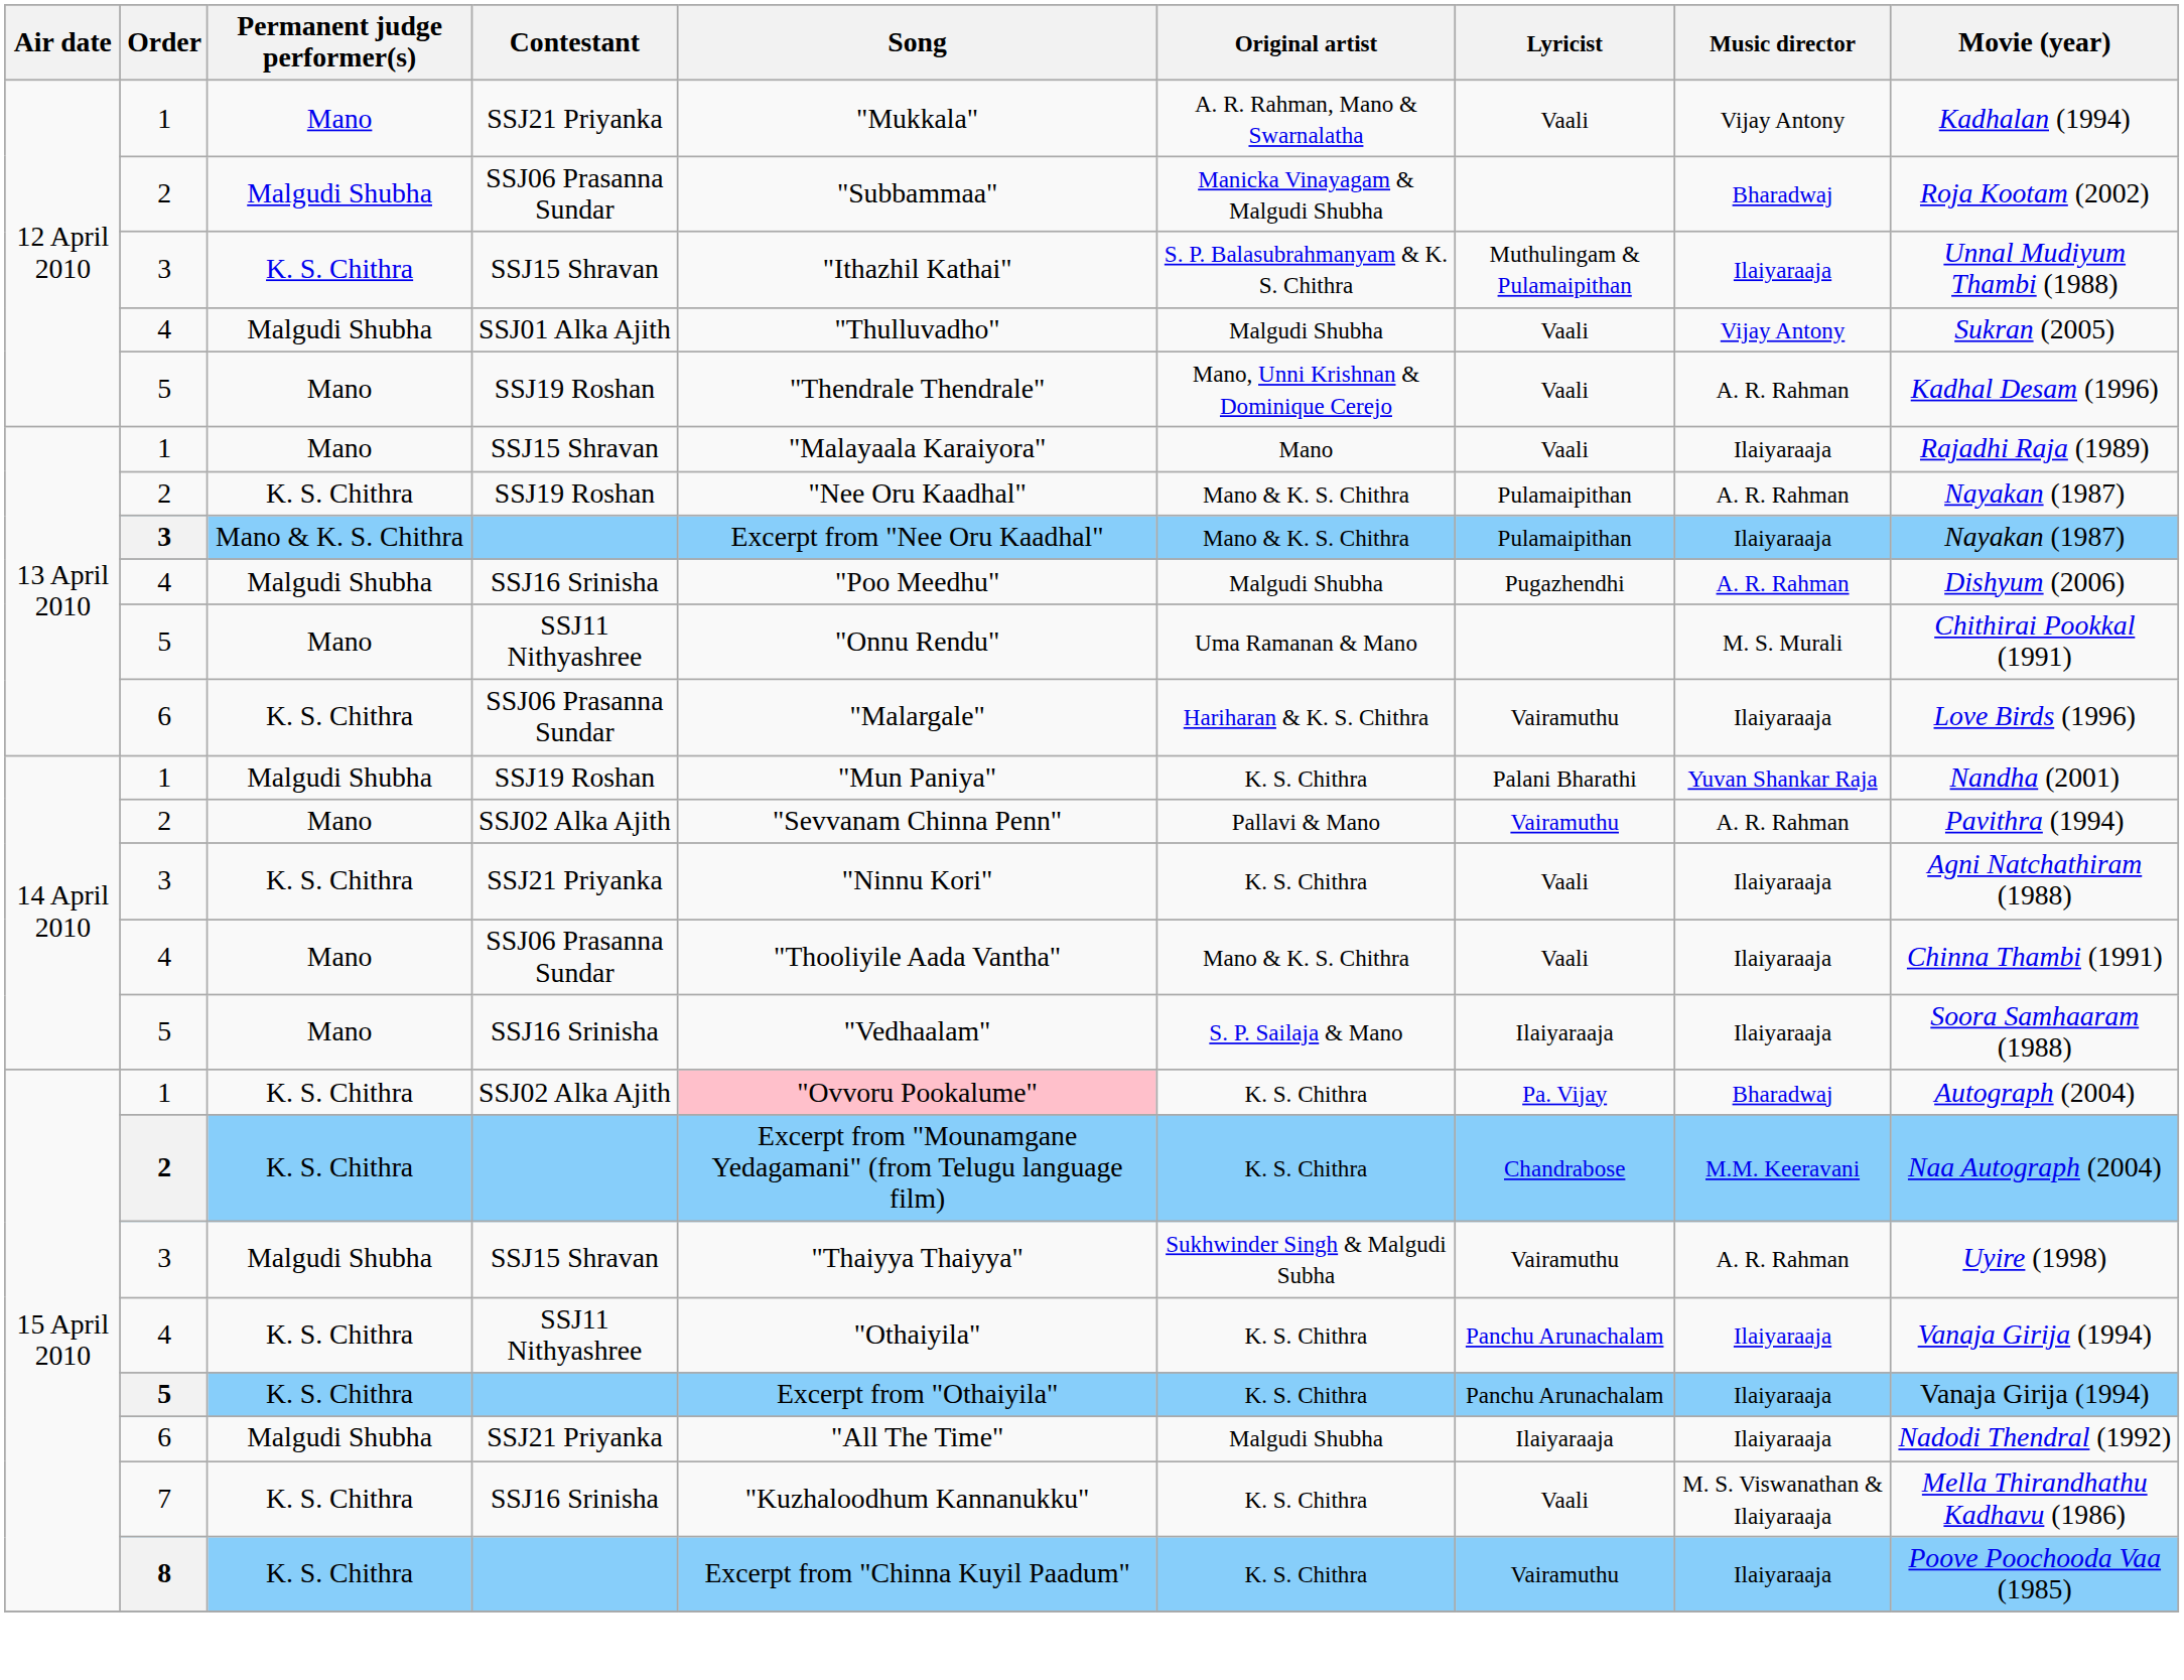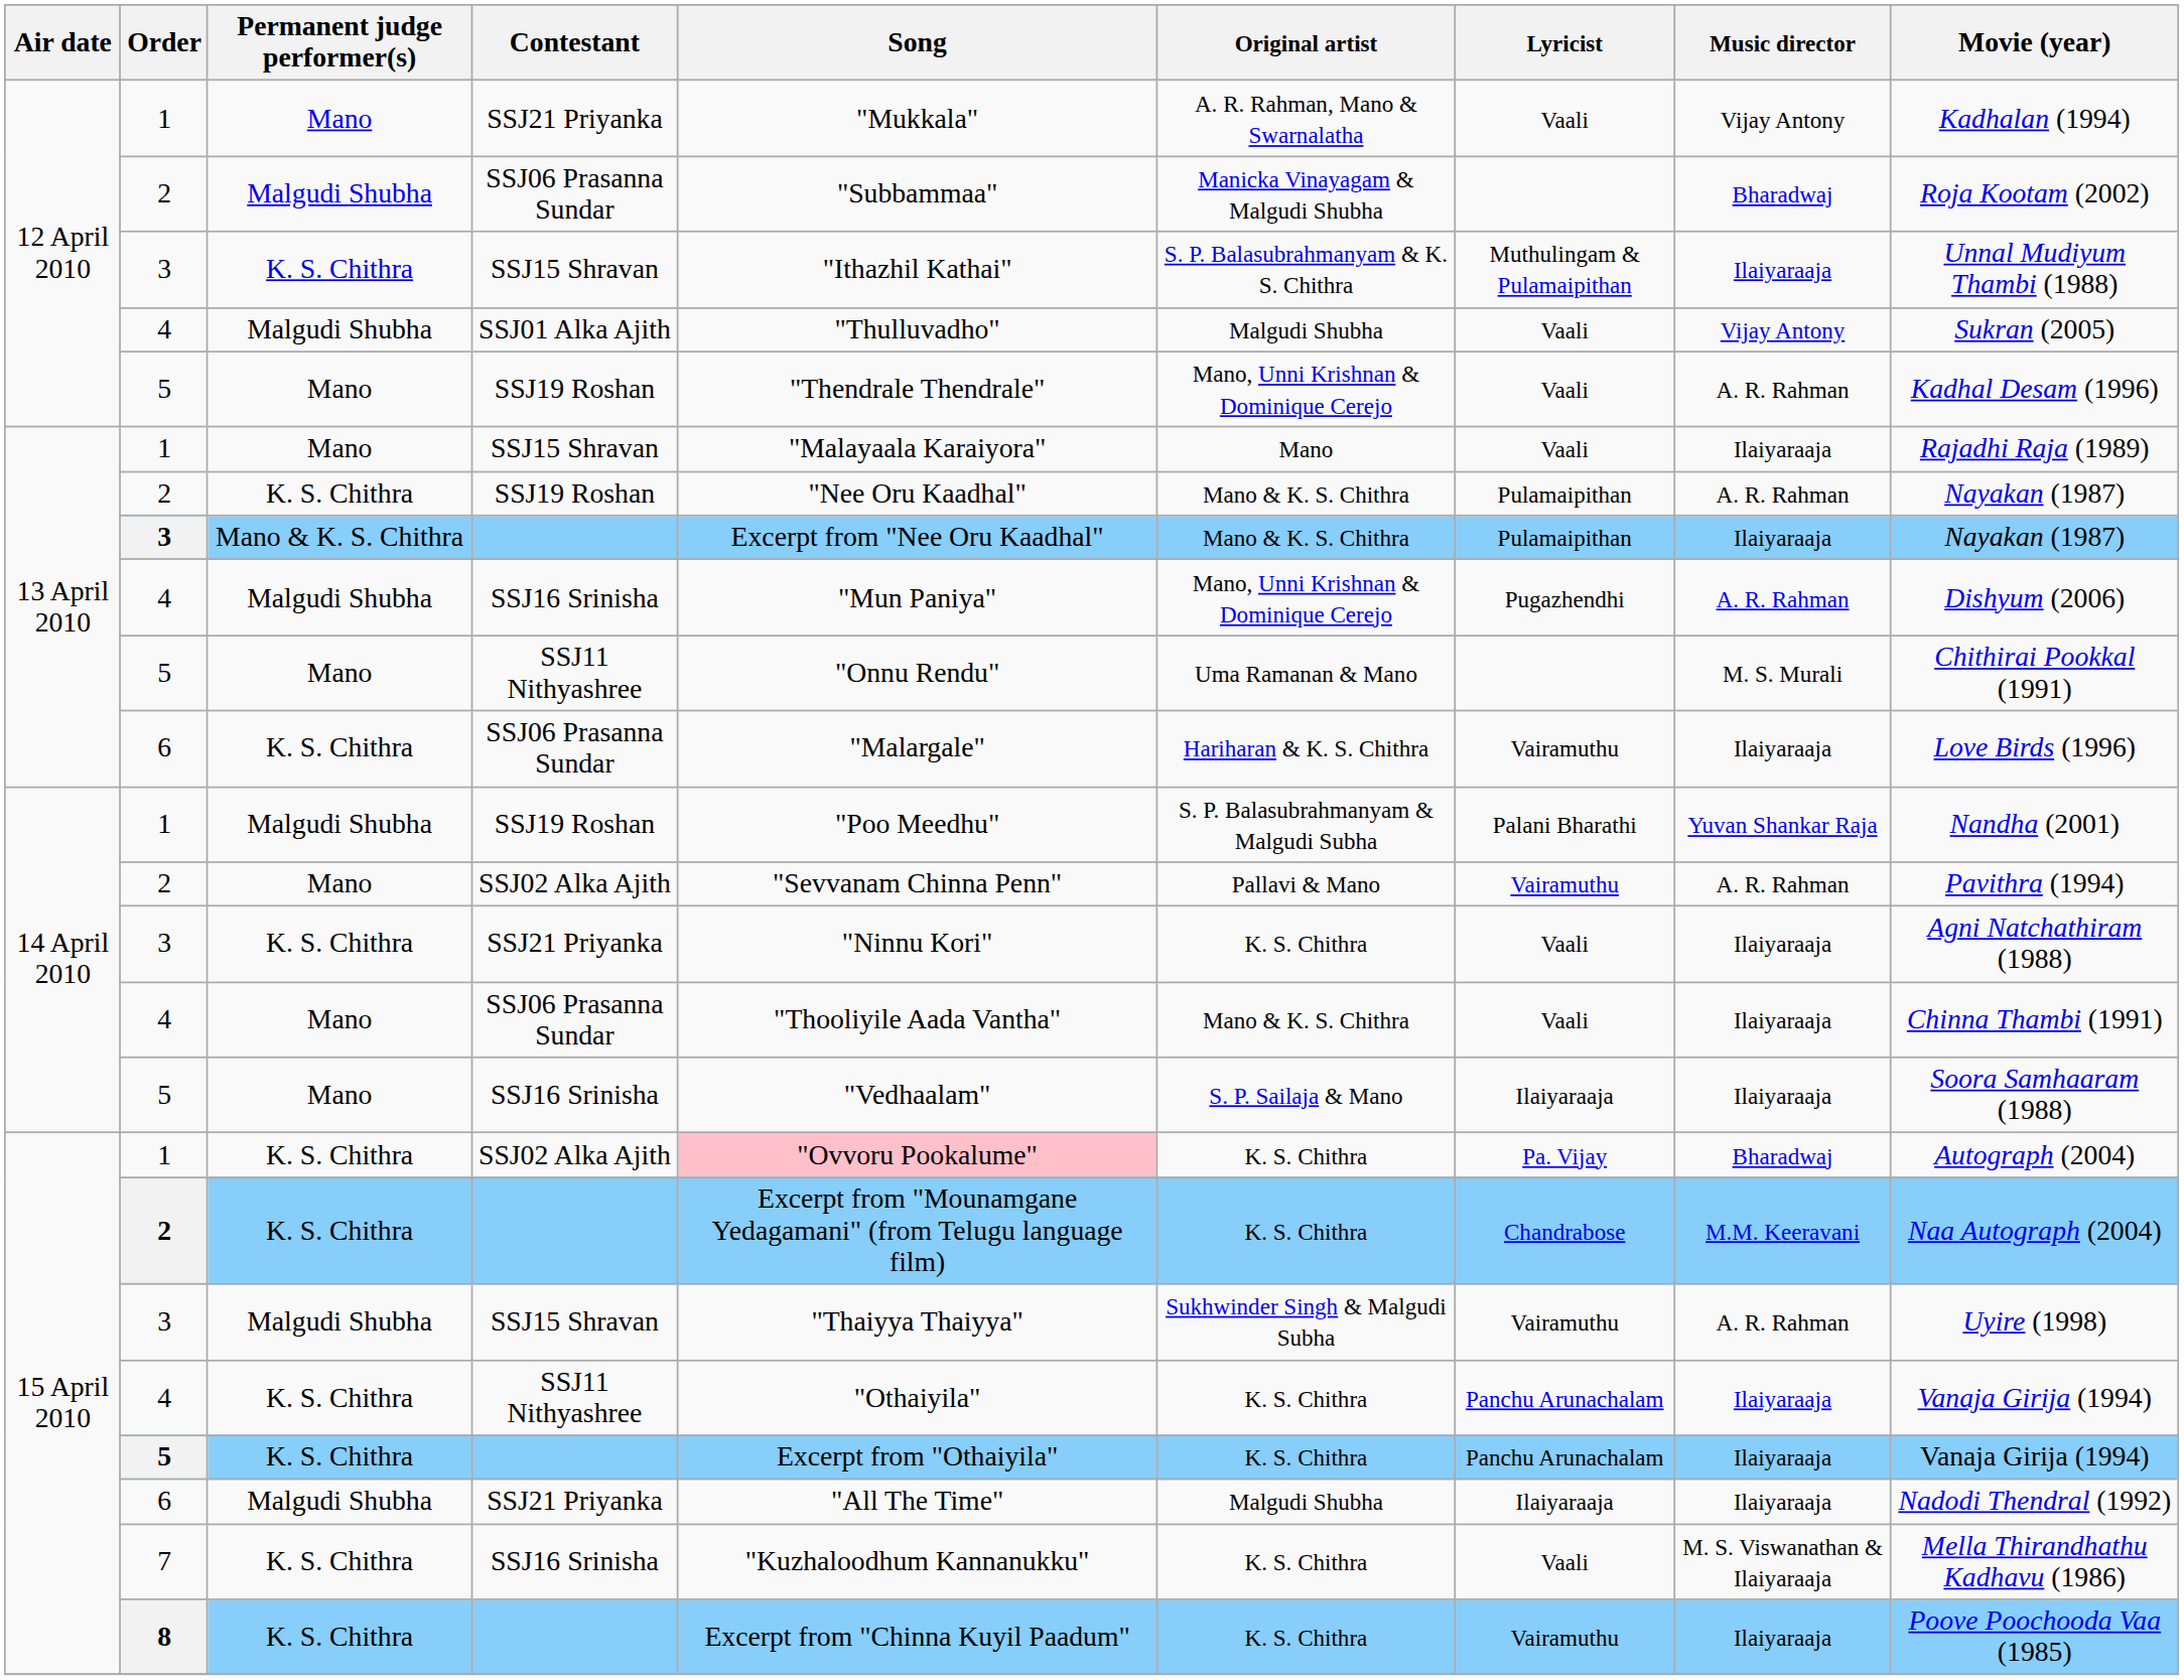 <table class="wikitable sortable sticky-header" style="text-align: center; width: auto;">
 <tr style="background:lightgrey; text-align:center;">
 <th>Air date</th>
 <th>Order</th>
 <th>Permanent judge performer(s)</th>
 <th>Contestant</th>
 <th>Song</th>
 <th><small>Original artist</small></th>
 <th><small>Lyricist</small></th>
 <th><small>Music director</small></th>
 <th>Movie (year)</th>
 </tr>
 <tr>
 <td rowspan=5>12 April 2010</td>
 <td>1</td>
 <td><a href='#'>Mano</a></td>
 <td>SSJ21 Priyanka</td>
 <td>"Mukkala"</td>
 <td><small>A. R. Rahman, Mano & <a href='#'>Swarnalatha</a></small></td>
 <td><small>Vaali</small></td>
 <td><small>Vijay Antony</small></td>
 <td><em><a href='#'>Kadhalan</a></em> (1994)</td>
 </tr>
 <tr>
 <td>2</td>
 <td><a href='#'>Malgudi Shubha</a></td>
 <td>SSJ06 Prasanna Sundar</td>
 <td>"Subbammaa"</td>
 <td><small><a href='#'>Manicka Vinayagam</a> & Malgudi Shubha</small></td>
 <td></td>
 <td><small><a href='#'>Bharadwaj</a></small></td>
 <td><em><a href='#'>Roja Kootam</a></em> (2002)</td>
 </tr>
 <tr>
 <td>3</td>
 <td><a href='#'>K. S. Chithra</a></td>
 <td>SSJ15 Shravan</td>
 <td>"Ithazhil Kathai"</td>
 <td><small><a href='#'>S. P. Balasubrahmanyam</a> & K. S. Chithra</small></td>
 <td><small>Muthulingam & <a href='#'>Pulamaipithan</a></small></td>
 <td><small><a href='#'>Ilaiyaraaja</a></small></td>
 <td><em><a href='#'>Unnal Mudiyum Thambi</a></em> (1988)</td>
 </tr>
 <tr>
 <td>4</td>
 <td>Malgudi Shubha</td>
 <td>SSJ01 Alka Ajith</td>
 <td>"Thulluvadho"</td>
 <td><small>Malgudi Shubha</small></td>
 <td><small>Vaali</small></td>
 <td><small><a href='#'>Vijay Antony</a></small></td>
 <td><em><a href='#'>Sukran</a></em> (2005)</td>
 </tr>
 <tr>
 <td>5</td>
 <td>Mano</td>
 <td>SSJ19 Roshan</td>
 <td>"Thendrale Thendrale"</td>
 <td><small>Mano, <a href='#'>Unni Krishnan</a> & <a href='#'>Dominique Cerejo</a></small></td>
 <td><small>Vaali</small></td>
 <td><small>A. R. Rahman</small></td>
 <td><em><a href='#'>Kadhal Desam</a></em> (1996)</td>
 </tr>
 <tr>
 <td rowspan=6>13 April 2010</td>
 <td>1</td>
 <td>Mano</td>
 <td>SSJ15 Shravan</td>
 <td>"Malayaala Karaiyora"</td>
 <td><small>Mano</small></td>
 <td><small>Vaali</small></td>
 <td><small>Ilaiyaraaja</small></td>
 <td><em><a href='#'>Rajadhi Raja</a></em> (1989)</td>
 </tr>
 <tr>
 <td>2</td>
 <td>K. S. Chithra</td>
 <td>SSJ19 Roshan</td>
 <td>"Nee Oru Kaadhal"</td>
 <td><small>Mano & K. S. Chithra</small></td>
 <td><small>Pulamaipithan</small></td>
 <td><small>A. R. Rahman</small></td>
 <td><em><a href='#'>Nayakan</a></em> (1987)</td>
 </tr>
 <tr style="background:lightskyblue">
 <th scope="row">3</th>
 <td>Mano & K. S. Chithra</td>
 <td></td>
 <td>Excerpt from "Nee Oru Kaadhal"</td>
 <td><small>Mano & K. S. Chithra</small></td>
 <td><small>Pulamaipithan</small></td>
 <td><small>Ilaiyaraaja</small></td>
 <td><em>Nayakan</em> (1987)</td>
 </tr>
 <tr>
 <td>4</td>
 <td>Malgudi Shubha</td>
 <td>SSJ16 Srinisha</td>
-<td>"Poo Meedhu"</td>
-<td><small>Malgudi Shubha</small></td>
+<td>"Mun Paniya"</td>
+<td><small>Mano, <a href='#'>Unni Krishnan</a> & <a href='#'>Dominique Cerejo</a></small></td>
 <td><small>Pugazhendhi</small></td>
 <td><small><a href='#'>A. R. Rahman</a></small></td>
 <td><em><a href='#'>Dishyum</a></em> (2006)</td>
 </tr>
 <tr>
 <td>5</td>
 <td>Mano</td>
 <td>SSJ11 Nithyashree</td>
 <td>"Onnu Rendu"</td>
 <td><small>Uma Ramanan & Mano</small></td>
 <td></td>
 <td><small>M. S. Murali</small></td>
 <td><em><a href='#'>Chithirai Pookkal</a></em> (1991)</td>
 </tr>
 <tr>
 <td>6</td>
 <td>K. S. Chithra</td>
 <td>SSJ06 Prasanna Sundar</td>
 <td>"Malargale"</td>
 <td><small><a href='#'>Hariharan</a> & K. S. Chithra</small></td>
 <td><small>Vairamuthu</small></td>
 <td><small>Ilaiyaraaja</small></td>
 <td><em><a href='#'>Love Birds</a></em> (1996)</td>
 </tr>
 <tr>
 <td rowspan=5>14 April 2010</td>
 <td>1</td>
 <td>Malgudi Shubha</td>
 <td>SSJ19 Roshan</td>
-<td>"Mun Paniya"</td>
-<td><small>K. S. Chithra</small></td>
+<td>"Poo Meedhu"</td>
+<td><small>S. P. Balasubrahmanyam & Malgudi Subha</small></td>
 <td><small>Palani Bharathi</small></td>
 <td><small><a href='#'>Yuvan Shankar Raja</a></small></td>
 <td><em><a href='#'>Nandha</a></em> (2001)</td>
 </tr>
 <tr>
 <td>2</td>
 <td>Mano</td>
 <td>SSJ02 Alka Ajith</td>
 <td>"Sevvanam Chinna Penn"</td>
 <td><small>Pallavi & Mano</small></td>
 <td><small><a href='#'>Vairamuthu</a></small></td>
 <td><small>A. R. Rahman</small></td>
 <td><em><a href='#'>Pavithra</a></em> (1994)</td>
 </tr>
 <tr>
 <td>3</td>
 <td>K. S. Chithra</td>
 <td>SSJ21 Priyanka</td>
 <td>"Ninnu Kori"</td>
 <td><small>K. S. Chithra</small></td>
 <td><small>Vaali</small></td>
 <td><small>Ilaiyaraaja</small></td>
 <td><em><a href='#'>Agni Natchathiram</a></em> (1988)</td>
 </tr>
 <tr>
 <td>4</td>
 <td>Mano</td>
 <td>SSJ06 Prasanna Sundar</td>
 <td>"Thooliyile Aada Vantha"</td>
 <td><small>Mano & K. S. Chithra</small></td>
 <td><small>Vaali</small></td>
 <td><small>Ilaiyaraaja</small></td>
 <td><em><a href='#'>Chinna Thambi</a></em> (1991)</td>
 </tr>
 <tr>
 <td>5</td>
 <td>Mano</td>
 <td>SSJ16 Srinisha</td>
 <td>"Vedhaalam"</td>
 <td><small><a href='#'>S. P. Sailaja</a> & Mano</small></td>
 <td><small>Ilaiyaraaja</small></td>
 <td><small>Ilaiyaraaja</small></td>
 <td><em><a href='#'>Soora Samhaaram</a></em> (1988)</td>
 </tr>
 <tr>
 <td rowspan=8>15 April 2010</td>
 <td>1</td>
 <td>K. S. Chithra</td>
 <td>SSJ02 Alka Ajith</td>
 <td style="background: pink;">"Ovvoru Pookalume"</td>
 <td><small>K. S. Chithra</small></td>
 <td><small><a href='#'>Pa. Vijay</a></small></td>
 <td><small><a href='#'>Bharadwaj</a></small></td>
 <td><em><a href='#'>Autograph</a></em> (2004)</td>
 </tr>
 <tr style="background:lightskyblue">
 <th scope="row">2</th>
 <td>K. S. Chithra</td>
 <td></td>
 <td>Excerpt from "Mounamgane Yedagamani" (from Telugu language film)</td>
 <td><small>K. S. Chithra</small></td>
 <td><small><a href='#'>Chandrabose</a></small></td>
 <td><small><a href='#'>M.M. Keeravani</a></small></td>
 <td><em><a href='#'>Naa Autograph</a></em> (2004)</td>
 </tr>
 <tr>
 <td>3</td>
 <td>Malgudi Shubha</td>
 <td>SSJ15 Shravan</td>
 <td>"Thaiyya Thaiyya"</td>
 <td><small><a href='#'>Sukhwinder Singh</a> & Malgudi Subha</small></td>
 <td><small>Vairamuthu</small></td>
 <td><small>A. R. Rahman</small></td>
 <td><em><a href='#'>Uyire</a></em> (1998)</td>
 </tr>
 <tr>
 <td>4</td>
 <td>K. S. Chithra</td>
 <td>SSJ11 Nithyashree</td>
 <td>"Othaiyila"</td>
 <td><small>K. S. Chithra</small></td>
 <td><small><a href='#'>Panchu Arunachalam</a></small></td>
 <td><small><a href='#'>Ilaiyaraaja</a></small></td>
 <td><em><a href='#'>Vanaja Girija</a></em> (1994)</td>
 </tr>
 <tr style="background:lightskyblue">
 <th scope="row">5</th>
 <td>K. S. Chithra</td>
 <td></td>
 <td>Excerpt from "Othaiyila"</td>
 <td><small>K. S. Chithra</small></td>
 <td><small>Panchu Arunachalam</small></td>
 <td><small>Ilaiyaraaja</small></td>
 <td>Vanaja Girija (1994)</td>
 </tr>
 <tr>
 <td>6</td>
 <td>Malgudi Shubha</td>
 <td>SSJ21 Priyanka</td>
 <td>"All The Time"</td>
 <td><small>Malgudi Shubha</small></td>
 <td><small>Ilaiyaraaja</small></td>
 <td><small>Ilaiyaraaja</small></td>
 <td><em><a href='#'>Nadodi Thendral</a></em> (1992)</td>
 </tr>
 <tr>
 <td>7</td>
 <td>K. S. Chithra</td>
 <td>SSJ16 Srinisha</td>
 <td>"Kuzhaloodhum Kannanukku"</td>
 <td><small>K. S. Chithra</small></td>
 <td><small>Vaali</small></td>
 <td><small>M. S. Viswanathan & Ilaiyaraaja</small></td>
 <td><em><a href='#'>Mella Thirandhathu Kadhavu</a></em> (1986)</td>
 </tr>
 <tr style="background:lightskyblue">
 <th scope="row">8</th>
 <td>K. S. Chithra</td>
 <td></td>
 <td>Excerpt from "Chinna Kuyil Paadum"</td>
 <td><small>K. S. Chithra</small></td>
 <td><small>Vairamuthu</small></td>
 <td><small>Ilaiyaraaja</small></td>
 <td><em><a href='#'>Poove Poochooda Vaa</a></em> (1985)</td>
 </tr>
 <tr>
 </tr>
 </table>
